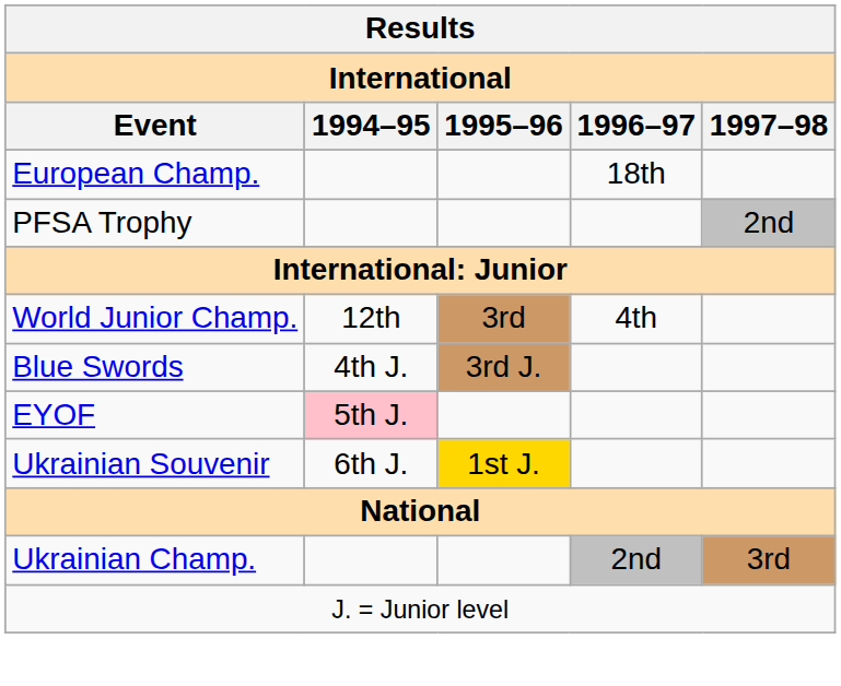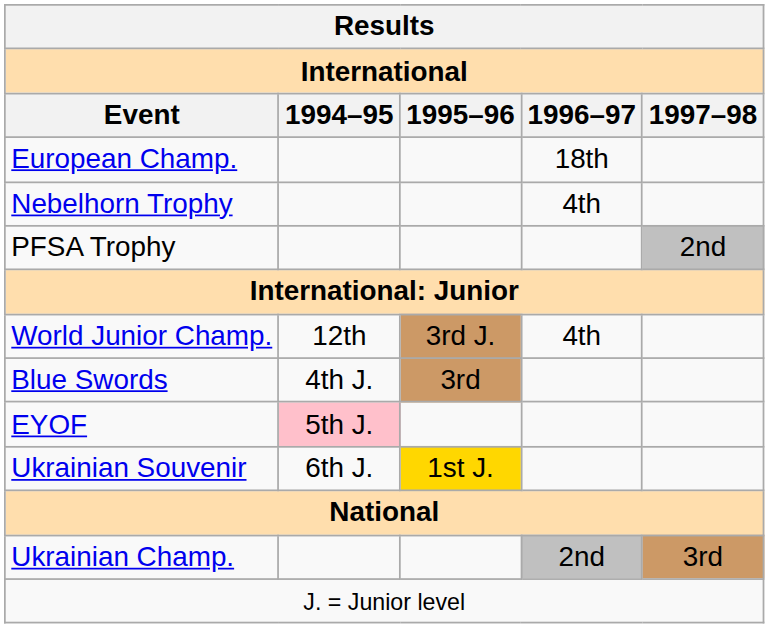 <table class="wikitable" style="text-align:center">
 <tr>
 <th colspan=5 align=center><strong>Results</strong></th>
 </tr>
 <tr>
 <th style="background-color: #ffdead; " colspan=5 align=center><strong>International</strong></th>
 </tr>
 <tr>
 <th>Event</th>
 <th>1994–95</th>
 <th>1995–96</th>
 <th>1996–97</th>
 <th>1997–98</th>
 </tr>
 <tr>
 <td align=left><a href='#'>European Champ.</a></td>
 <td></td>
 <td></td>
 <td>18th</td>
 <td></td>
 </tr>
 <tr>
+<td align=left><a href='#'>Nebelhorn Trophy</a></td>
+<td></td>
+<td></td>
+<td>4th</td>
+<td></td>
+</tr>
+<tr>
 <td align=left>PFSA Trophy</td>
 <td></td>
 <td></td>
 <td></td>
 <td bgcolor=silver>2nd</td>
 </tr>
 <tr>
 <th style="background-color: #ffdead; " colspan=5 align=center><strong>International: Junior</strong></th>
 </tr>
 <tr>
 <td align=left><a href='#'>World Junior Champ.</a></td>
 <td>12th</td>
-<td bgcolor=cc9966>3rd</td>
+<td bgcolor=cc9966>3rd J.</td>
 <td>4th</td>
 <td></td>
 </tr>
 <tr>
 <td align=left><a href='#'>Blue Swords</a></td>
 <td>4th J.</td>
-<td bgcolor=cc9966>3rd J.</td>
+<td bgcolor=cc9966>3rd</td>
 <td></td>
 <td></td>
 </tr>
 <tr>
 <td align=left><a href='#'>EYOF</a></td>
 <td style="background: pink;">5th J.</td>
 <td></td>
 <td></td>
 <td></td>
 </tr>
 <tr>
 <td align=left><a href='#'>Ukrainian Souvenir</a></td>
 <td>6th J.</td>
 <td bgcolor=gold>1st J.</td>
 <td></td>
 <td></td>
 </tr>
 <tr>
 <th style="background-color: #ffdead; " colspan=5 align=center><strong>National</strong></th>
 </tr>
 <tr>
 <td align=left><a href='#'>Ukrainian Champ.</a></td>
 <td></td>
 <td></td>
 <td bgcolor=silver>2nd</td>
 <td bgcolor=cc9966>3rd</td>
 </tr>
 <tr>
 <td colspan=5 align=center><small> J. = Junior level </small></td>
 </tr>
 </table>
